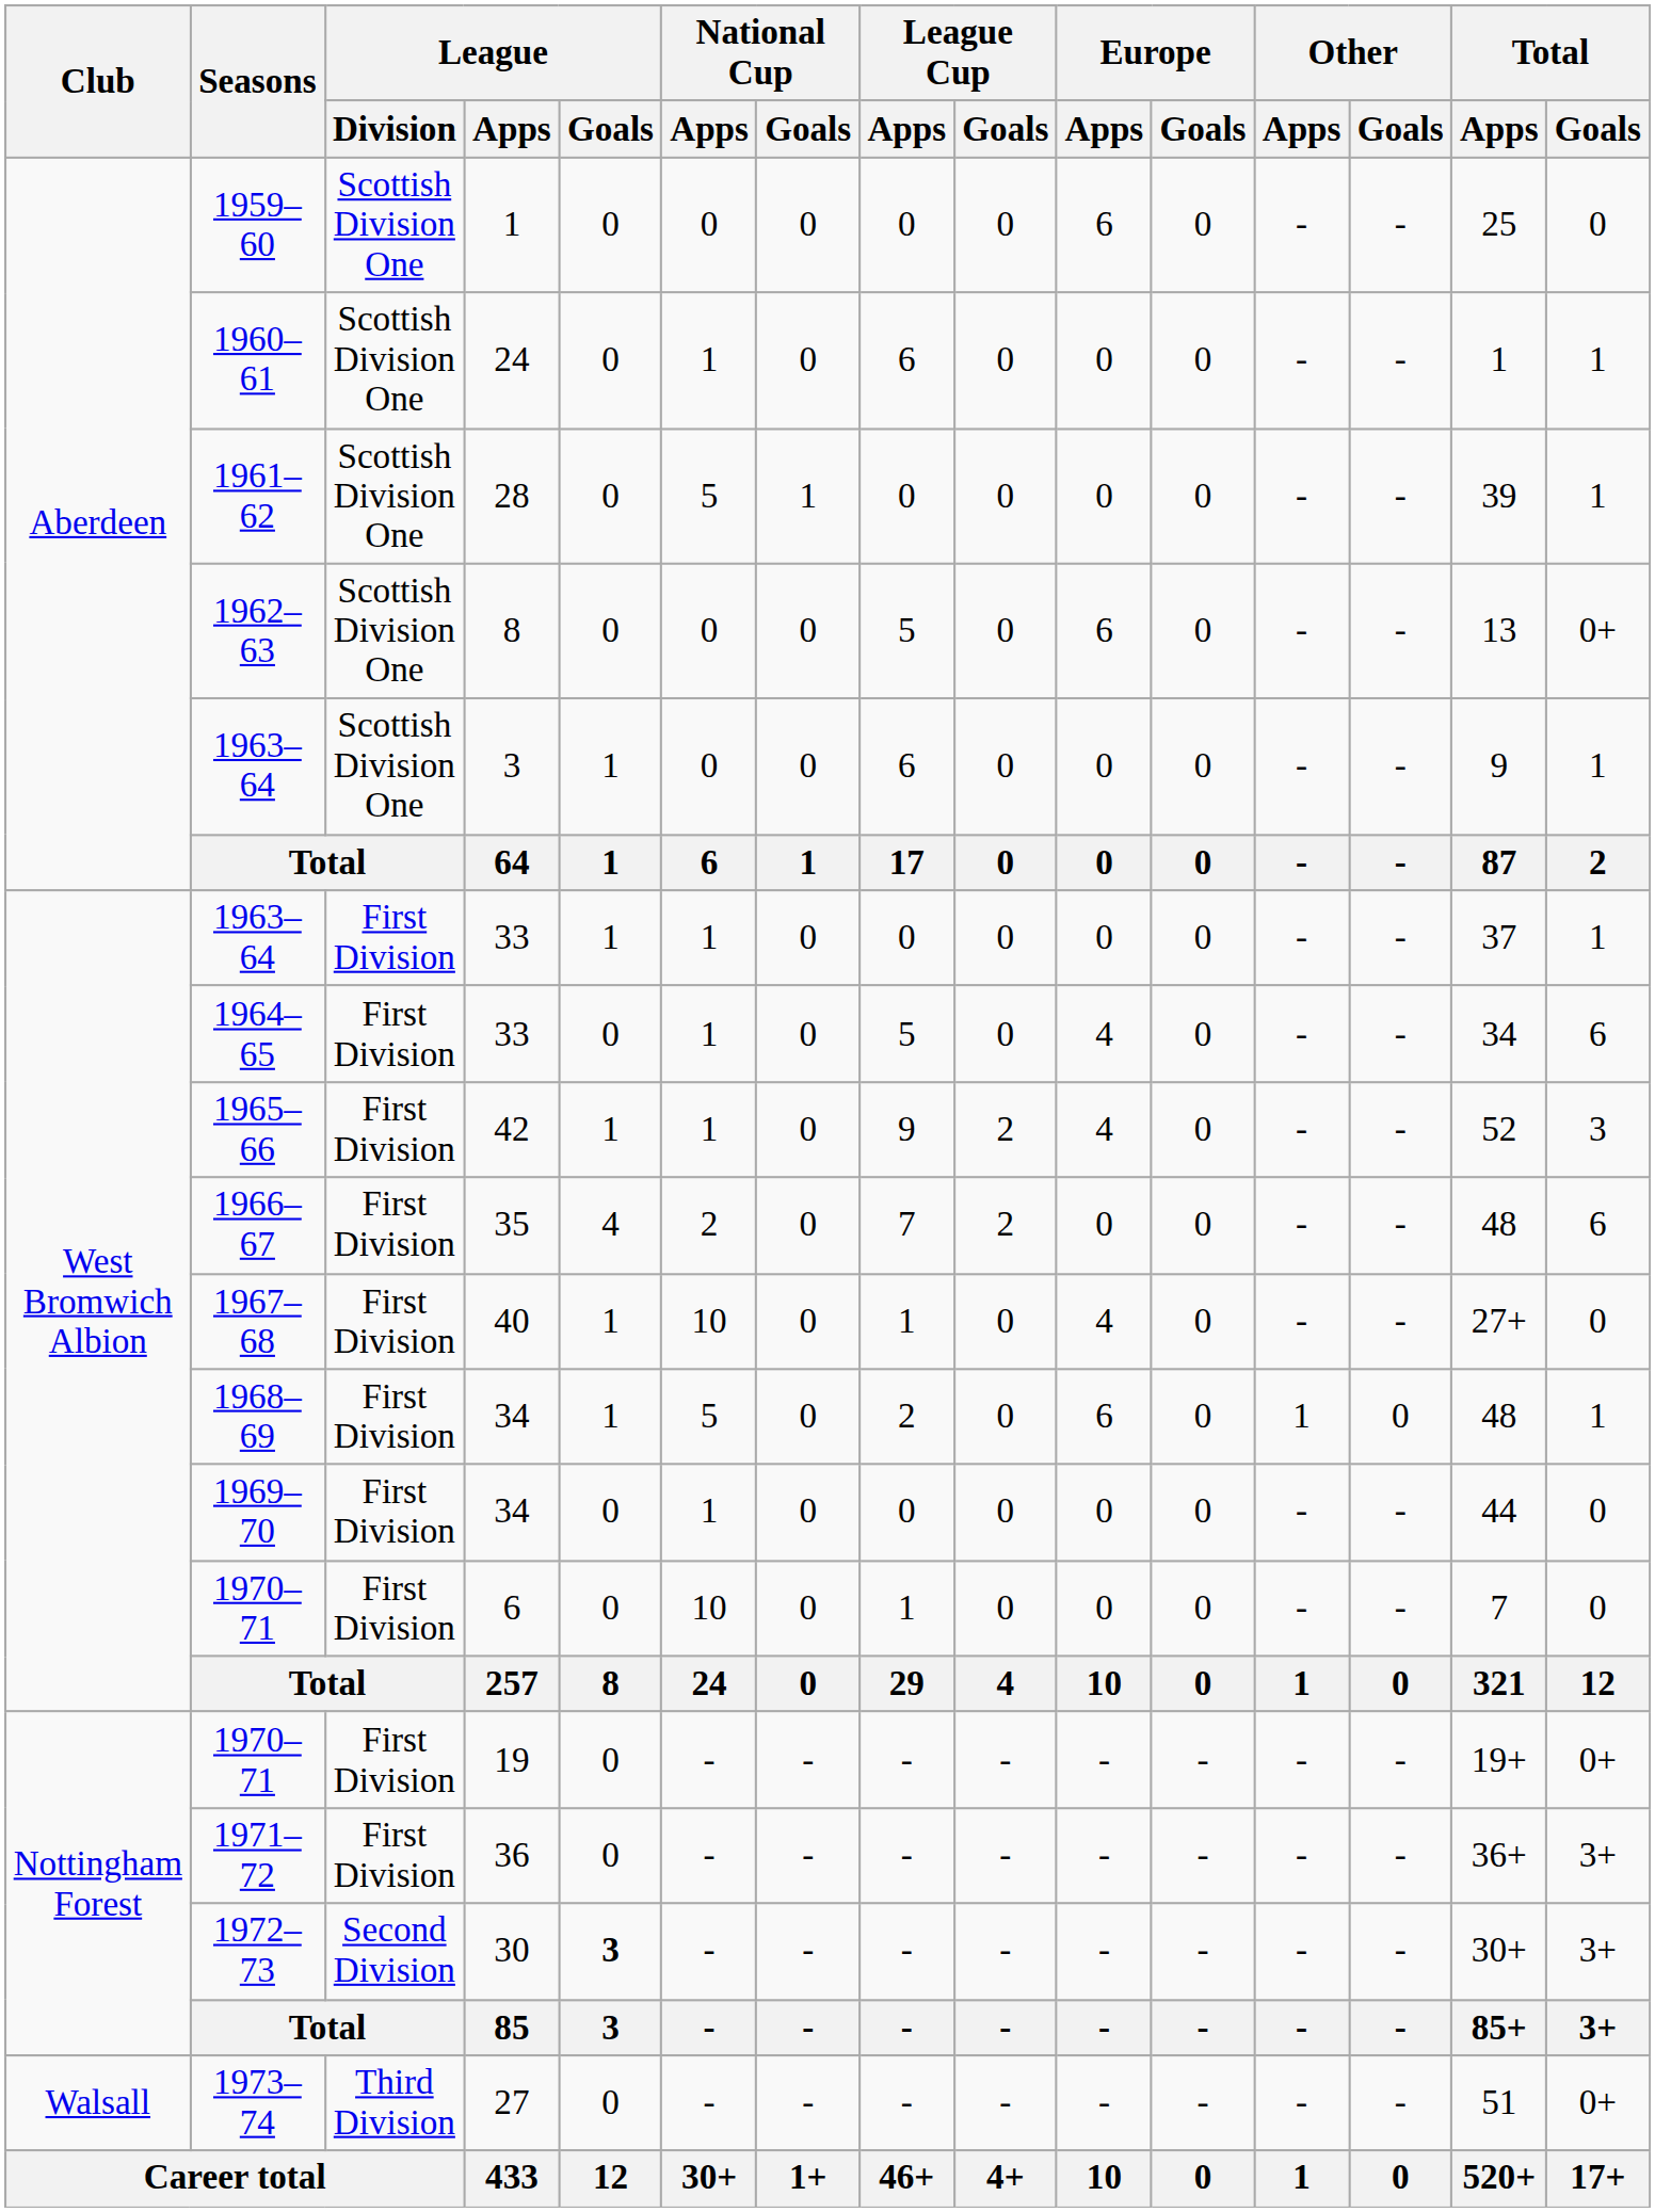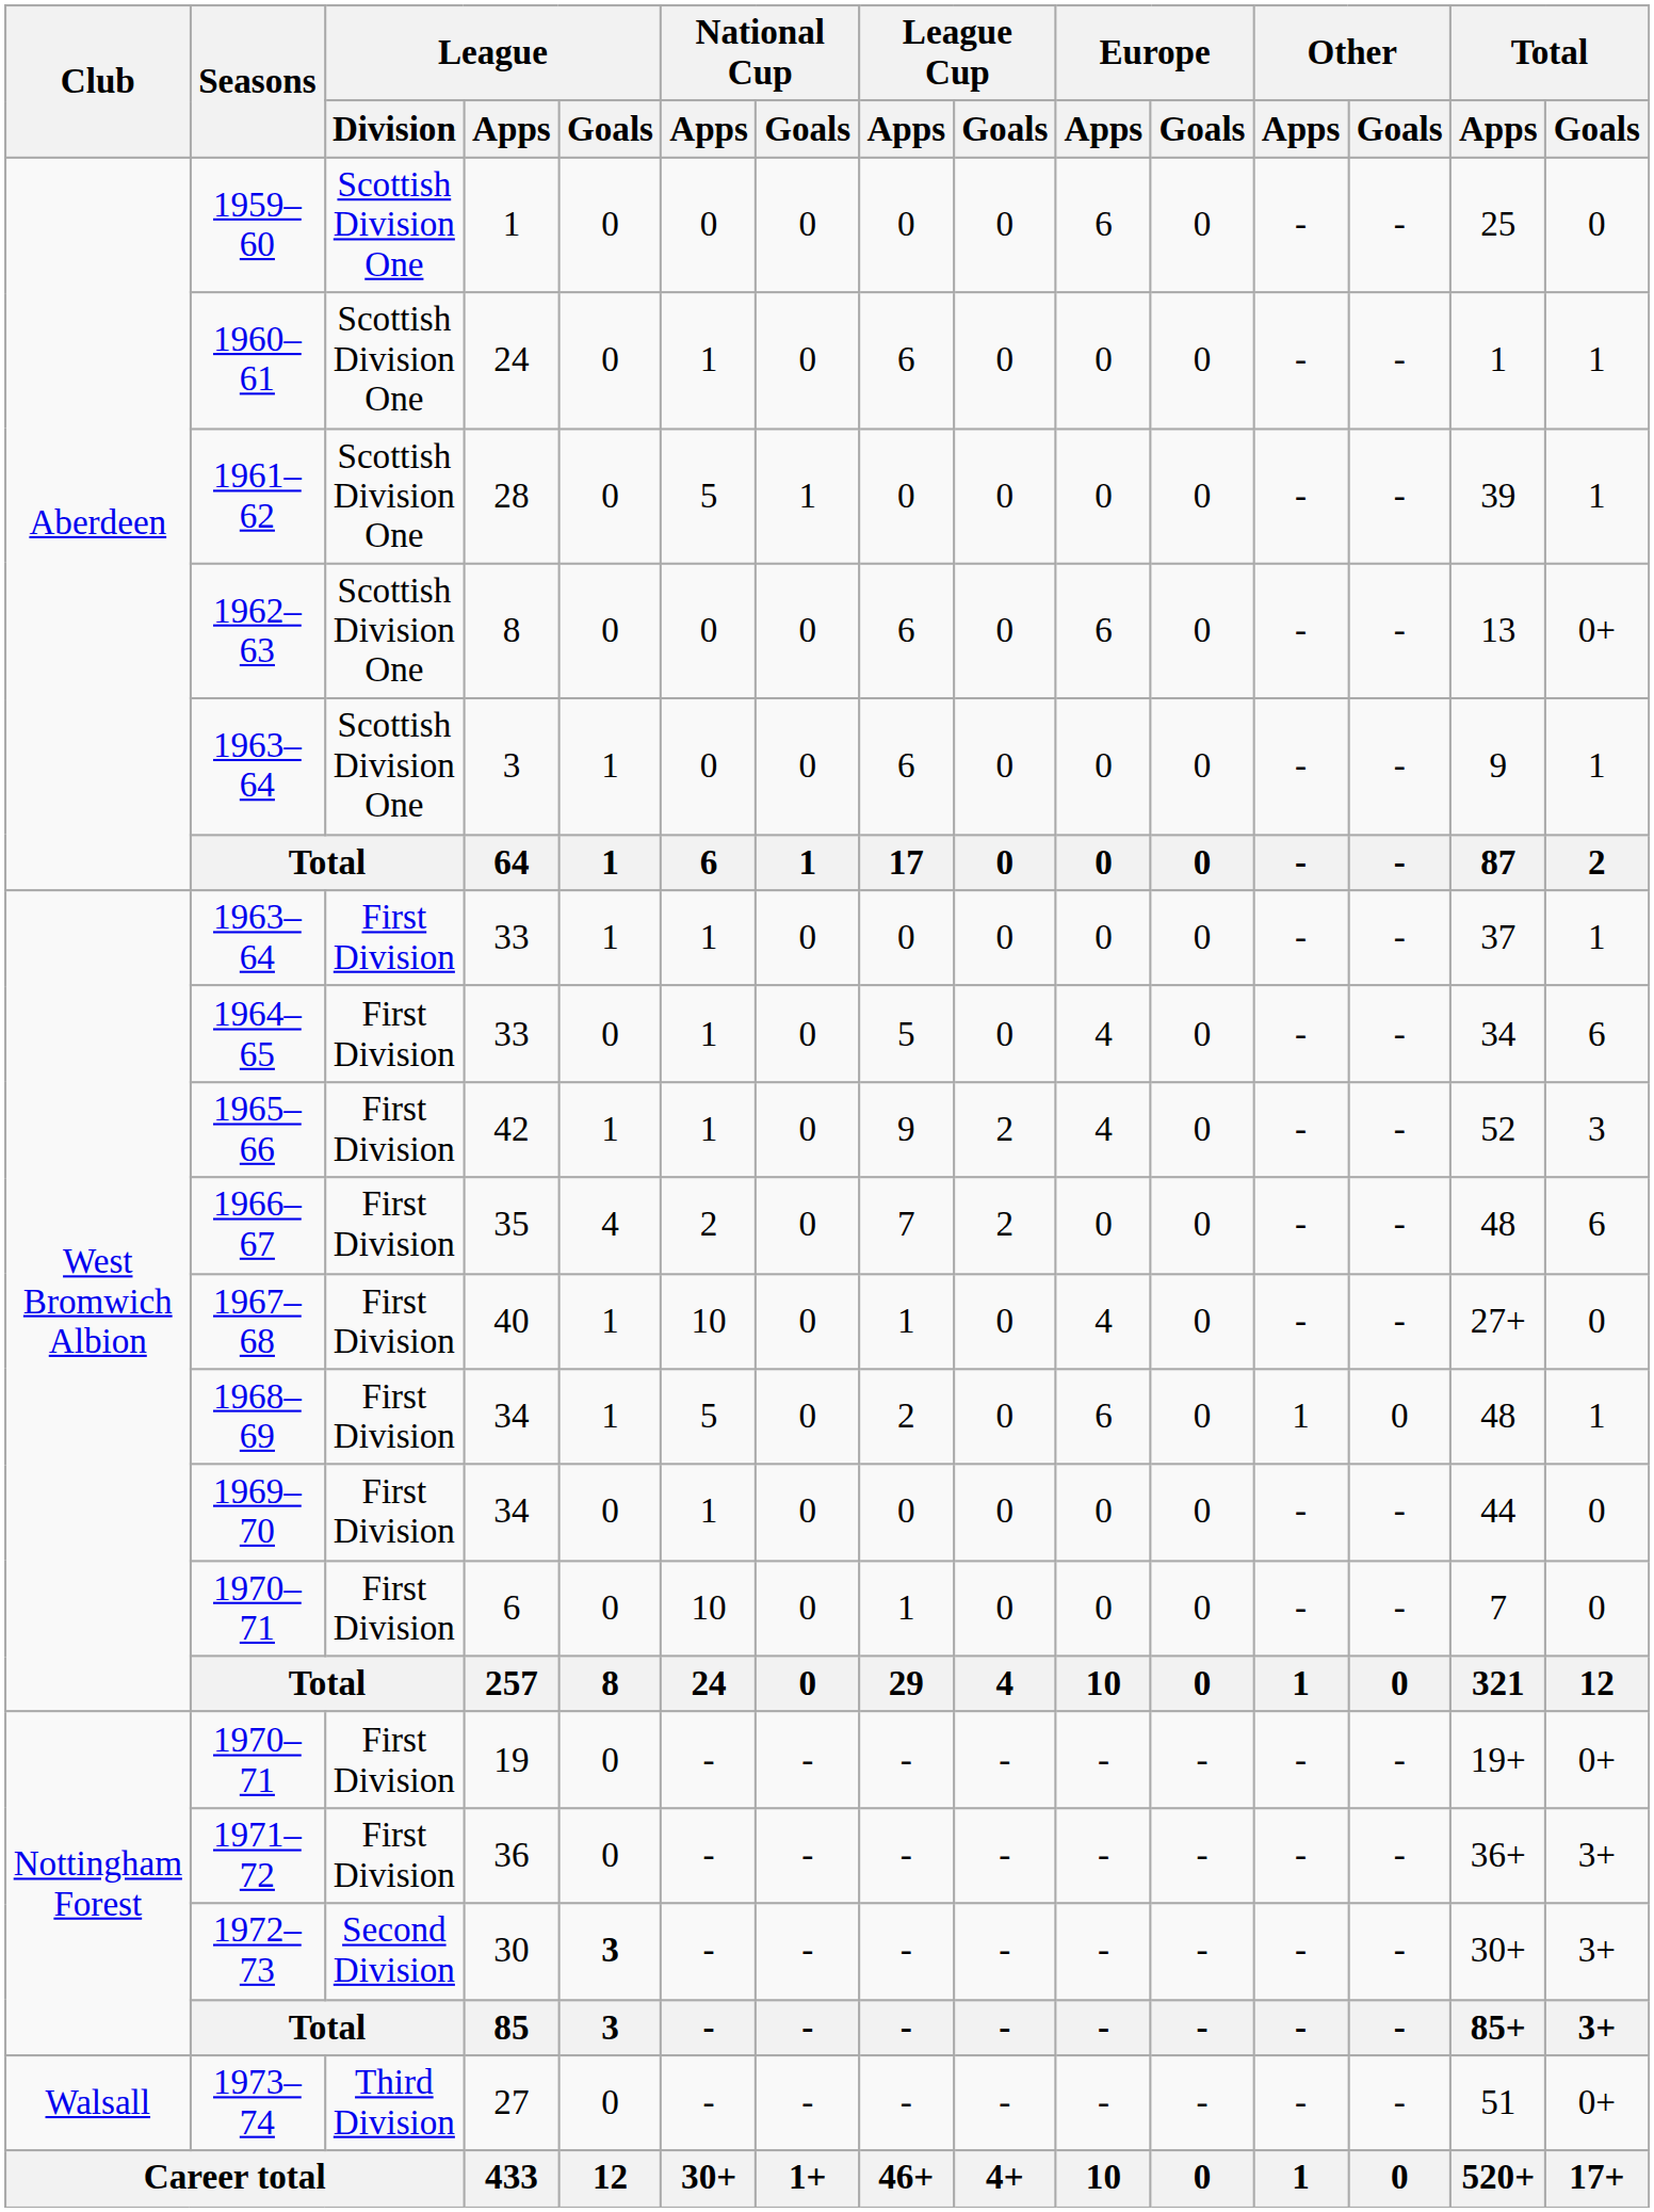 <table class="wikitable" style="text-align:center">
 <tr>
 <th rowspan="2">Club</th>
 <th rowspan="2">Seasons</th>
 <th colspan="3">League</th>
 <th colspan="2">National Cup</th>
 <th colspan="2">League Cup</th>
 <th colspan="2">Europe</th>
 <th colspan="2">Other</th>
 <th colspan="2">Total</th>
 </tr>
 <tr>
 <th>Division</th>
 <th>Apps</th>
 <th>Goals</th>
 <th>Apps</th>
 <th>Goals</th>
 <th>Apps</th>
 <th>Goals</th>
 <th>Apps</th>
 <th>Goals</th>
 <th>Apps</th>
 <th>Goals</th>
 <th>Apps</th>
 <th>Goals</th>
 </tr>
 <tr>
 <td rowspan="6"><a href='#'>Aberdeen</a></td>
 <td><a href='#'>1959–60</a></td>
 <td><a href='#'>Scottish Division One</a></td>
 <td>1</td>
 <td>0</td>
 <td>0</td>
 <td>0</td>
 <td>0</td>
 <td>0</td>
 <td>6</td>
 <td>0</td>
 <td>-</td>
 <td>-</td>
 <td>25</td>
 <td>0</td>
 </tr>
 <tr>
 <td><a href='#'>1960–61</a></td>
 <td>Scottish Division One</td>
 <td>24</td>
 <td>0</td>
 <td>1</td>
 <td>0</td>
 <td>6</td>
 <td>0</td>
 <td>0</td>
 <td>0</td>
 <td>-</td>
 <td>-</td>
 <td>1</td>
 <td>1</td>
 </tr>
 <tr>
 <td><a href='#'>1961–62</a></td>
 <td>Scottish Division One</td>
 <td>28</td>
 <td>0</td>
 <td>5</td>
 <td>1</td>
 <td>0</td>
 <td>0</td>
 <td>0</td>
 <td>0</td>
 <td>-</td>
 <td>-</td>
 <td>39</td>
 <td>1</td>
 </tr>
 <tr>
 <td><a href='#'>1962–63</a></td>
 <td>Scottish Division One</td>
 <td>8</td>
 <td>0</td>
 <td>0</td>
 <td>0</td>
-<td>5</td>
+<td>6</td>
 <td>0</td>
 <td>6</td>
 <td>0</td>
 <td>-</td>
 <td>-</td>
 <td>13</td>
 <td>0+</td>
 </tr>
 <tr>
 <td><a href='#'>1963–64</a></td>
 <td>Scottish Division One</td>
 <td>3</td>
 <td>1</td>
 <td>0</td>
 <td>0</td>
 <td>6</td>
 <td>0</td>
 <td>0</td>
 <td>0</td>
 <td>-</td>
 <td>-</td>
 <td>9</td>
 <td>1</td>
 </tr>
 <tr>
 <th colspan="2">Total</th>
 <th>64</th>
 <th>1</th>
 <th>6</th>
 <th>1</th>
 <th>17</th>
 <th>0</th>
 <th>0</th>
 <th>0</th>
 <th>-</th>
 <th>-</th>
 <th>87</th>
 <th>2</th>
 </tr>
 <tr>
 <td rowspan="9"><a href='#'>West Bromwich Albion</a></td>
 <td><a href='#'>1963–64</a></td>
 <td><a href='#'>First Division</a></td>
 <td>33</td>
 <td>1</td>
 <td>1</td>
 <td>0</td>
 <td>0</td>
 <td>0</td>
 <td>0</td>
 <td>0</td>
 <td>-</td>
 <td>-</td>
 <td>37</td>
 <td>1</td>
 </tr>
 <tr>
 <td><a href='#'>1964–65</a></td>
 <td>First Division</td>
 <td>33</td>
 <td>0</td>
 <td>1</td>
 <td>0</td>
 <td>5</td>
 <td>0</td>
 <td>4</td>
 <td>0</td>
 <td>-</td>
 <td>-</td>
 <td>34</td>
 <td>6</td>
 </tr>
 <tr>
 <td><a href='#'>1965–66</a></td>
 <td>First Division</td>
 <td>42</td>
 <td>1</td>
 <td>1</td>
 <td>0</td>
 <td>9</td>
 <td>2</td>
 <td>4</td>
 <td>0</td>
 <td>-</td>
 <td>-</td>
 <td>52</td>
 <td>3</td>
 </tr>
 <tr>
 <td><a href='#'>1966–67</a></td>
 <td>First Division</td>
 <td>35</td>
 <td>4</td>
 <td>2</td>
 <td>0</td>
 <td>7</td>
 <td>2</td>
 <td>0</td>
 <td>0</td>
 <td>-</td>
 <td>-</td>
 <td>48</td>
 <td>6</td>
 </tr>
 <tr>
 <td><a href='#'>1967–68</a></td>
 <td>First Division</td>
 <td>40</td>
 <td>1</td>
 <td>10</td>
 <td>0</td>
 <td>1</td>
 <td>0</td>
 <td>4</td>
 <td>0</td>
 <td>-</td>
 <td>-</td>
 <td>27+</td>
 <td>0</td>
 </tr>
 <tr>
 <td><a href='#'>1968–69</a></td>
 <td>First Division</td>
 <td>34</td>
 <td>1</td>
 <td>5</td>
 <td>0</td>
 <td>2</td>
 <td>0</td>
 <td>6</td>
 <td>0</td>
 <td>1</td>
 <td>0</td>
 <td>48</td>
 <td>1</td>
 </tr>
 <tr>
 <td><a href='#'>1969–70</a></td>
 <td>First Division</td>
 <td>34</td>
 <td>0</td>
 <td>1</td>
 <td>0</td>
 <td>0</td>
 <td>0</td>
 <td>0</td>
 <td>0</td>
 <td>-</td>
 <td>-</td>
 <td>44</td>
 <td>0</td>
 </tr>
 <tr>
 <td><a href='#'>1970–71</a></td>
 <td>First Division</td>
 <td>6</td>
 <td>0</td>
 <td>10</td>
 <td>0</td>
 <td>1</td>
 <td>0</td>
 <td>0</td>
 <td>0</td>
 <td>-</td>
 <td>-</td>
 <td>7</td>
 <td>0</td>
 </tr>
 <tr>
 <th colspan="2">Total</th>
 <th>257</th>
 <th>8</th>
 <th>24</th>
 <th>0</th>
 <th>29</th>
 <th>4</th>
 <th>10</th>
 <th>0</th>
 <th>1</th>
 <th>0</th>
 <th>321</th>
 <th>12</th>
 </tr>
 <tr>
 <td rowspan="4"><a href='#'>Nottingham Forest</a></td>
 <td><a href='#'>1970–71</a></td>
 <td>First Division</td>
 <td>19</td>
 <td>0</td>
 <td>-</td>
 <td>-</td>
 <td>-</td>
 <td>-</td>
 <td>-</td>
 <td>-</td>
 <td>-</td>
 <td>-</td>
 <td>19+</td>
 <td>0+</td>
 </tr>
 <tr>
 <td><a href='#'>1971–72</a></td>
 <td>First Division</td>
 <td>36</td>
 <td>0</td>
 <td>-</td>
 <td>-</td>
 <td>-</td>
 <td>-</td>
 <td>-</td>
 <td>-</td>
 <td>-</td>
 <td>-</td>
 <td>36+</td>
 <td>3+</td>
 </tr>
 <tr>
 <td><a href='#'>1972–73</a></td>
 <td><a href='#'>Second Division</a></td>
 <td>30</td>
 <td><strong>3</strong></td>
 <td>-</td>
 <td>-</td>
 <td>-</td>
 <td>-</td>
 <td>-</td>
 <td>-</td>
 <td>-</td>
 <td>-</td>
 <td>30+</td>
 <td>3+</td>
 </tr>
 <tr>
 <th colspan="2">Total</th>
 <th>85</th>
 <th>3</th>
 <th>-</th>
 <th>-</th>
 <th>-</th>
 <th>-</th>
 <th>-</th>
 <th>-</th>
 <th>-</th>
 <th>-</th>
 <th>85+</th>
 <th>3+</th>
 </tr>
 <tr>
 <td><a href='#'>Walsall</a></td>
 <td><a href='#'>1973–74</a></td>
 <td><a href='#'>Third Division</a></td>
 <td>27</td>
 <td>0</td>
 <td>-</td>
 <td>-</td>
 <td>-</td>
 <td>-</td>
 <td>-</td>
 <td>-</td>
 <td>-</td>
 <td>-</td>
 <td>51</td>
 <td>0+</td>
 </tr>
 <tr>
 <th colspan="3">Career total</th>
 <th>433</th>
 <th>12</th>
 <th>30+</th>
 <th>1+</th>
 <th>46+</th>
 <th>4+</th>
 <th>10</th>
 <th>0</th>
 <th>1</th>
 <th>0</th>
 <th>520+</th>
 <th>17+</th>
 </tr>
 </table>
